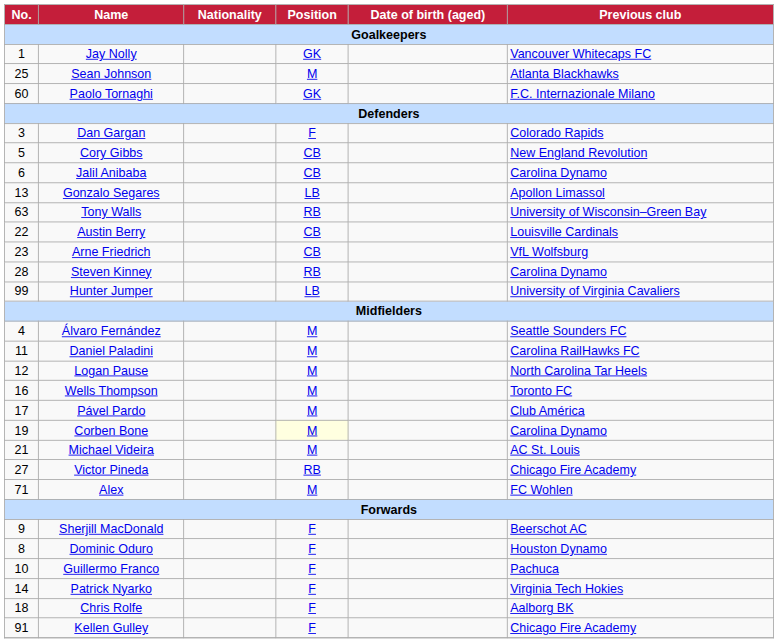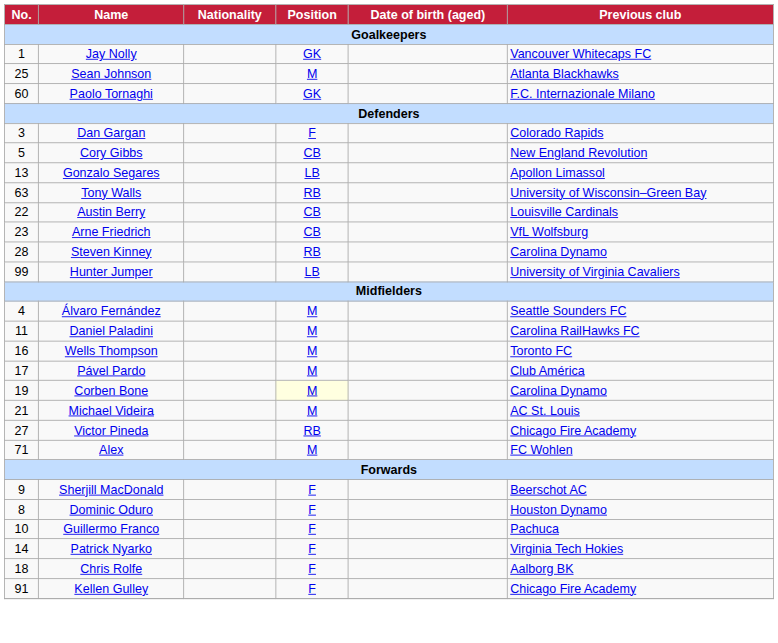 <table class="wikitable"  style="text-align:center; font-size:90%; width:70%;">
 <tr>
 <th style="background:#C41E3A; color:white; text-align:center;">No.</th>
 <th style="background:#C41E3A; color:white; text-align:center;">Name</th>
 <th style="background:#C41E3A; color:white; text-align:center;">Nationality</th>
 <th style="background:#C41E3A; color:white; text-align:center;">Position</th>
 <th style="background:#C41E3A; color:white; text-align:center;">Date of birth (aged)</th>
 <th style="background:#C41E3A; color:white; text-align:center;">Previous club</th>
 </tr>
 <tr>
 <th colspan="6"  style="background:#c2ddff; color:black; text-align:center;">Goalkeepers</th>
 </tr>
 <tr>
 <td>1</td>
 <td><a href='#'>Jay Nolly</a></td>
 <td></td>
 <td><a href='#'>GK</a></td>
 <td></td>
 <td align=left> <a href='#'>Vancouver Whitecaps FC</a></td>
 </tr>
 <tr>
 <td>25</td>
 <td><a href='#'>Sean Johnson</a></td>
 <td></td>
 <td><a href='#'>M</a></td>
 <td></td>
 <td align=left> <a href='#'>Atlanta Blackhawks</a></td>
 </tr>
 <tr>
 <td>60</td>
 <td><a href='#'>Paolo Tornaghi</a></td>
 <td></td>
 <td><a href='#'>GK</a></td>
 <td></td>
 <td align=left> <a href='#'>F.C. Internazionale Milano</a></td>
 </tr>
 <tr>
 <th colspan="6"  style="background:#c2ddff; color:black; text-align:center;">Defenders</th>
 </tr>
 <tr>
 <td>3</td>
 <td><a href='#'>Dan Gargan</a></td>
 <td></td>
 <td><a href='#'>F</a></td>
 <td></td>
 <td align=left> <a href='#'>Colorado Rapids</a></td>
 </tr>
 <tr>
 <td>5</td>
 <td><a href='#'>Cory Gibbs</a></td>
 <td></td>
 <td><a href='#'>CB</a></td>
 <td></td>
 <td align=left> <a href='#'>New England Revolution</a></td>
-</tr>
-<tr>
-<td>6</td>
-<td><a href='#'>Jalil Anibaba</a></td>
-<td></td>
-<td><a href='#'>CB</a></td>
-<td></td>
-<td align=left> <a href='#'>Carolina Dynamo</a></td>
 </tr>
 <tr>
 <td>13</td>
 <td><a href='#'>Gonzalo Segares</a></td>
 <td></td>
 <td><a href='#'>LB</a></td>
 <td></td>
 <td align=left> <a href='#'>Apollon Limassol</a></td>
 </tr>
 <tr>
 <td>63</td>
 <td><a href='#'>Tony Walls</a></td>
 <td></td>
 <td><a href='#'>RB</a></td>
 <td></td>
 <td align=left> <a href='#'>University of Wisconsin–Green Bay</a></td>
 </tr>
 <tr>
 <td>22</td>
 <td><a href='#'>Austin Berry</a></td>
 <td></td>
 <td><a href='#'>CB</a></td>
 <td></td>
 <td align=left> <a href='#'>Louisville Cardinals</a></td>
 </tr>
 <tr>
 <td>23</td>
 <td><a href='#'>Arne Friedrich</a></td>
 <td></td>
 <td><a href='#'>CB</a></td>
 <td></td>
 <td align=left> <a href='#'>VfL Wolfsburg</a></td>
 </tr>
 <tr>
 <td>28</td>
 <td><a href='#'>Steven Kinney</a></td>
 <td></td>
 <td><a href='#'>RB</a></td>
 <td></td>
 <td align=left> <a href='#'>Carolina Dynamo</a></td>
 </tr>
 <tr>
 <td>99</td>
 <td><a href='#'>Hunter Jumper</a></td>
 <td></td>
 <td><a href='#'>LB</a></td>
 <td></td>
 <td align=left> <a href='#'>University of Virginia Cavaliers</a></td>
 </tr>
 <tr>
 <th colspan="6"  style="background:#c2ddff; color:black; text-align:center;">Midfielders</th>
 </tr>
 <tr>
 <td>4</td>
 <td><a href='#'>Álvaro Fernández</a></td>
 <td></td>
 <td><a href='#'>M</a></td>
 <td></td>
 <td align=left> <a href='#'>Seattle Sounders FC</a></td>
 </tr>
 <tr>
 <td>11</td>
 <td><a href='#'>Daniel Paladini</a></td>
 <td></td>
 <td><a href='#'>M</a></td>
 <td></td>
 <td align=left> <a href='#'>Carolina RailHawks FC</a></td>
-</tr>
-<tr>
-<td>12</td>
-<td><a href='#'>Logan Pause</a></td>
-<td></td>
-<td><a href='#'>M</a></td>
-<td></td>
-<td align=left> <a href='#'>North Carolina Tar Heels</a></td>
 </tr>
 <tr>
 <td>16</td>
 <td><a href='#'>Wells Thompson</a></td>
 <td></td>
 <td><a href='#'>M</a></td>
 <td></td>
 <td align=left> <a href='#'>Toronto FC</a></td>
 </tr>
 <tr>
 <td>17</td>
 <td><a href='#'>Pável Pardo</a></td>
 <td></td>
 <td><a href='#'>M</a></td>
 <td></td>
 <td align=left> <a href='#'>Club América</a></td>
 </tr>
 <tr>
 <td>19</td>
 <td><a href='#'>Corben Bone</a></td>
 <td></td>
 <td style="background: lightyellow;"><a href='#'>M</a></td>
 <td></td>
 <td align=left> <a href='#'>Carolina Dynamo</a></td>
 </tr>
 <tr>
 <td>21</td>
 <td><a href='#'>Michael Videira</a></td>
 <td></td>
 <td><a href='#'>M</a></td>
 <td></td>
 <td align=left> <a href='#'>AC St. Louis</a></td>
 </tr>
 <tr>
 <td>27</td>
 <td><a href='#'>Victor Pineda</a></td>
 <td></td>
 <td><a href='#'>RB</a></td>
 <td></td>
 <td align=left> <a href='#'>Chicago Fire Academy</a></td>
 </tr>
 <tr>
 <td>71</td>
 <td><a href='#'>Alex</a></td>
 <td></td>
 <td><a href='#'>M</a></td>
 <td></td>
 <td align=left> <a href='#'>FC Wohlen</a></td>
 </tr>
 <tr>
 <th colspan="6"  style="background:#c2ddff; color:black; text-align:center;">Forwards</th>
 </tr>
 <tr>
 <td>9</td>
 <td><a href='#'>Sherjill MacDonald</a></td>
 <td></td>
 <td><a href='#'>F</a></td>
 <td></td>
 <td align=left> <a href='#'>Beerschot AC</a></td>
 </tr>
 <tr>
 <td>8</td>
 <td><a href='#'>Dominic Oduro</a></td>
 <td></td>
 <td><a href='#'>F</a></td>
 <td></td>
 <td align=left> <a href='#'>Houston Dynamo</a></td>
 </tr>
 <tr>
 <td>10</td>
 <td><a href='#'>Guillermo Franco</a></td>
 <td></td>
 <td><a href='#'>F</a></td>
 <td></td>
 <td align=left> <a href='#'>Pachuca</a></td>
 </tr>
 <tr>
 <td>14</td>
 <td><a href='#'>Patrick Nyarko</a></td>
 <td></td>
 <td><a href='#'>F</a></td>
 <td></td>
 <td align=left> <a href='#'>Virginia Tech Hokies</a></td>
 </tr>
 <tr>
 <td>18</td>
 <td><a href='#'>Chris Rolfe</a></td>
 <td></td>
 <td><a href='#'>F</a></td>
 <td></td>
 <td align=left> <a href='#'>Aalborg BK</a></td>
 </tr>
 <tr>
 <td>91</td>
 <td><a href='#'>Kellen Gulley</a></td>
 <td></td>
 <td><a href='#'>F</a></td>
 <td></td>
 <td align=left> <a href='#'>Chicago Fire Academy</a></td>
 </tr>
 <tr>
 </tr>
 </table>
